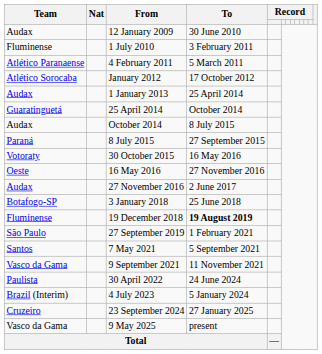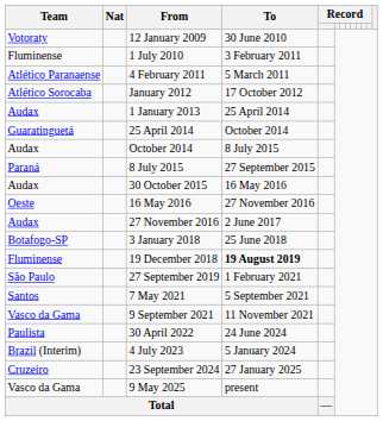 <table class="wikitable" style="text-align: center">
 <tr>
 <th rowspan="2">Team</th>
 <th rowspan="2">Nat</th>
 <th rowspan="2">From</th>
 <th rowspan="2">To</th>
 <th colspan="8">Record</th>
 <th rowspan=2></th>
 </tr>
 <tr>
 <th></th>
 <th></th>
 <th></th>
 <th></th>
 <th></th>
 <th></th>
 <th></th>
 <th></th>
 </tr>
 <tr>
-<td align=left>Audax</td>
+<td align=left><a href='#'>Votoraty</a></td>
 <td></td>
 <td align=left>12 January 2009</td>
 <td align=left>30 June 2010<br></td>
 <td></td>
 </tr>
 <tr>
 <td align=left>Fluminense</td>
 <td></td>
 <td align=left>1 July 2010</td>
 <td align=left>3 February 2011<br></td>
 <td></td>
 </tr>
 <tr>
 <td align=left><a href='#'>Atlético Paranaense</a></td>
 <td></td>
 <td align=left>4 February 2011</td>
 <td align=left>5 March 2011<br></td>
 <td></td>
 </tr>
 <tr>
 <td align=left><a href='#'>Atlético Sorocaba</a></td>
 <td></td>
 <td align=left>January 2012</td>
 <td align=left>17 October 2012<br></td>
 <td></td>
 </tr>
 <tr>
 <td align=left><a href='#'>Audax</a></td>
 <td></td>
 <td align=left>1 January 2013</td>
 <td align=left>25 April 2014<br></td>
 <td></td>
 </tr>
 <tr>
 <td align=left><a href='#'>Guaratinguetá</a></td>
 <td></td>
 <td align=left>25 April 2014</td>
 <td align=left>October 2014<br></td>
 <td></td>
 </tr>
 <tr>
 <td align=left>Audax</td>
 <td></td>
 <td align=left>October 2014</td>
 <td align=left>8 July 2015<br></td>
 <td></td>
 </tr>
 <tr>
 <td align=left><a href='#'>Paraná</a></td>
 <td></td>
 <td align=left>8 July 2015</td>
 <td align=left>27 September 2015<br></td>
 <td></td>
 </tr>
 <tr>
-<td align=left><a href='#'>Votoraty</a></td>
+<td align=left>Audax</td>
 <td></td>
 <td align=left>30 October 2015</td>
 <td align=left>16 May 2016<br></td>
 <td></td>
 </tr>
 <tr>
 <td align=left><a href='#'>Oeste</a></td>
 <td></td>
 <td align=left>16 May 2016</td>
 <td align=left>27 November 2016<br></td>
 <td></td>
 </tr>
 <tr>
 <td align=left><a href='#'>Audax</a></td>
 <td></td>
 <td align=left>27 November 2016</td>
 <td align=left>2 June 2017<br></td>
 <td></td>
 </tr>
 <tr>
 <td align=left><a href='#'>Botafogo-SP</a></td>
 <td></td>
 <td align=left>3 January 2018</td>
 <td align=left>25 June 2018<br></td>
 <td></td>
 </tr>
 <tr>
 <td align=left><a href='#'>Fluminense</a></td>
 <td></td>
 <td align=left>19 December 2018</td>
 <td align=left><strong>19 August 2019<br></strong></td>
 <td></td>
 </tr>
 <tr>
 <td align=left><a href='#'>São Paulo</a></td>
 <td></td>
 <td align=left>27 September 2019</td>
 <td align=left>1 February 2021<br></td>
 <td></td>
 </tr>
 <tr>
 <td align=left><a href='#'>Santos</a></td>
 <td></td>
 <td align=left>7 May 2021</td>
 <td align=left>5 September 2021<br></td>
 <td></td>
 </tr>
 <tr>
 <td align=left><a href='#'>Vasco da Gama</a></td>
 <td></td>
 <td align=left>9 September 2021</td>
 <td align=left>11 November 2021<br></td>
 <td></td>
 </tr>
 <tr>
 <td align=left><a href='#'>Paulista</a></td>
 <td></td>
 <td align=left>30 April 2022</td>
 <td align=left>24 June 2024<br></td>
 <td></td>
 </tr>
 <tr>
 <td align=left><a href='#'>Brazil</a> (Interim)</td>
 <td></td>
 <td align=left>4 July 2023</td>
 <td align=left>5 January 2024<br></td>
 <td></td>
 </tr>
 <tr>
 <td align=left><a href='#'>Cruzeiro</a></td>
 <td></td>
 <td align=left>23 September 2024</td>
 <td align=left>27 January 2025<br></td>
 <td></td>
 </tr>
 <tr>
 <td align=left>Vasco da Gama</td>
 <td></td>
 <td align=left>9 May 2025</td>
 <td align=left>present<br></td>
 <td></td>
 </tr>
 <tr>
 <th colspan="4">Total<br></th>
 <th>—</th>
 </tr>
 </table>
